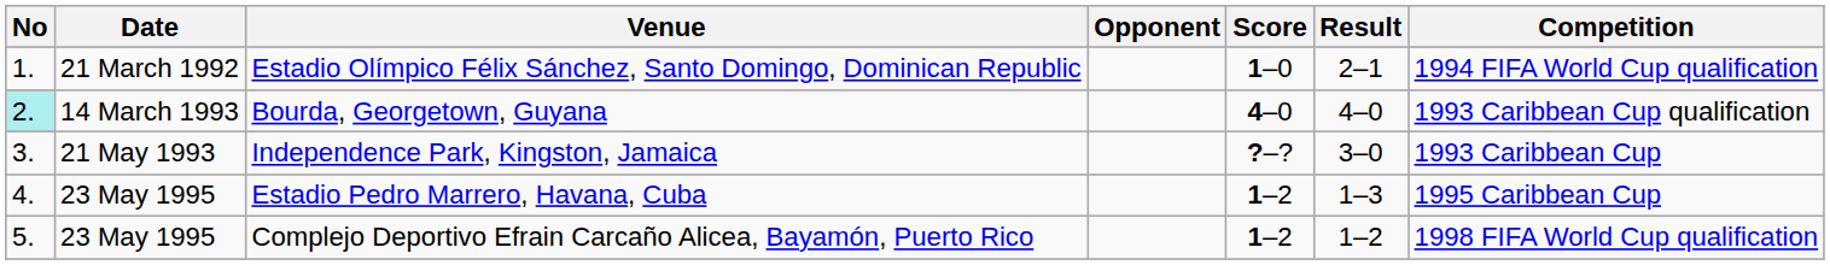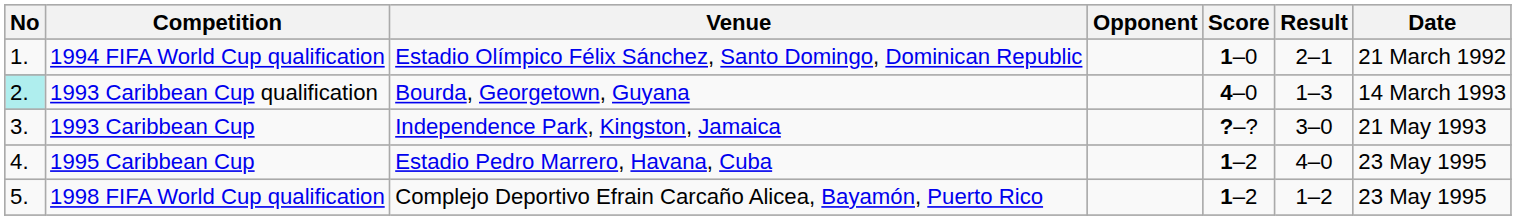 <table class="wikitable" style="font-size:85%;">
 <tr>
 <th>No</th>
-<th>Date</th>
+<th>Competition</th>
 <th>Venue</th>
 <th>Opponent</th>
 <th>Score</th>
 <th>Result</th>
-<th>Competition</th>
+<th>Date</th>
 </tr>
 <tr>
 <td>1.</td>
-<td>21 March 1992</td>
+<td><a href='#'>1994 FIFA World Cup qualification</a></td>
 <td><a href='#'>Estadio Olímpico Félix Sánchez</a>, <a href='#'>Santo Domingo</a>, <a href='#'>Dominican Republic</a></td>
 <td></td>
 <td align=center><strong>1</strong>–0</td>
 <td align=center>2–1</td>
-<td><a href='#'>1994 FIFA World Cup qualification</a></td>
+<td>21 March 1992</td>
 </tr>
 <tr>
 <td style="background: paleturquoise;">2.</td>
-<td>14 March 1993</td>
+<td><a href='#'>1993 Caribbean Cup</a> qualification</td>
 <td><a href='#'>Bourda</a>, <a href='#'>Georgetown</a>, <a href='#'>Guyana</a></td>
 <td></td>
 <td align=center><strong>4</strong>–0</td>
-<td align=center>4–0</td>
-<td><a href='#'>1993 Caribbean Cup</a> qualification</td>
+<td align=center>1–3</td>
+<td>14 March 1993</td>
 </tr>
 <tr>
 <td>3.</td>
-<td>21 May 1993</td>
+<td><a href='#'>1993 Caribbean Cup</a></td>
 <td><a href='#'>Independence Park</a>, <a href='#'>Kingston</a>, <a href='#'>Jamaica</a></td>
 <td></td>
 <td align=center><strong>?</strong>–?</td>
 <td align=center>3–0</td>
-<td><a href='#'>1993 Caribbean Cup</a></td>
+<td>21 May 1993</td>
 </tr>
 <tr>
 <td>4.</td>
-<td>23 May 1995</td>
+<td><a href='#'>1995 Caribbean Cup</a></td>
 <td><a href='#'>Estadio Pedro Marrero</a>, <a href='#'>Havana</a>, <a href='#'>Cuba</a></td>
 <td></td>
 <td align=center><strong>1</strong>–2</td>
-<td align=center>1–3</td>
-<td><a href='#'>1995 Caribbean Cup</a></td>
+<td align=center>4–0</td>
+<td>23 May 1995</td>
 </tr>
 <tr>
 <td>5.</td>
-<td>23 May 1995</td>
+<td><a href='#'>1998 FIFA World Cup qualification</a></td>
 <td>Complejo Deportivo Efrain Carcaño Alicea, <a href='#'>Bayamón</a>, <a href='#'>Puerto Rico</a></td>
 <td></td>
 <td align=center><strong>1</strong>–2</td>
 <td align=center>1–2</td>
-<td><a href='#'>1998 FIFA World Cup qualification</a></td>
+<td>23 May 1995</td>
 </tr>
 </table>
